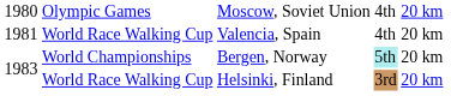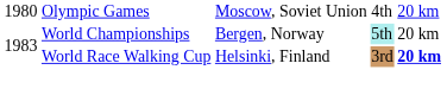 <table>
 <tr>
 <td rowspan=1>1980</td>
 <td><a href='#'>Olympic Games</a></td>
 <td><a href='#'>Moscow</a>, Soviet Union</td>
 <td>4th</td>
 <td><a href='#'>20 km</a></td>
-<td></td>
-</tr>
-<tr>
-<td rowspan=1>1981</td>
-<td><a href='#'>World Race Walking Cup</a></td>
-<td><a href='#'>Valencia</a>, Spain</td>
-<td>4th</td>
-<td>20 km</td>
 <td></td>
 </tr>
 <tr>
 <td rowspan=2>1983</td>
 <td><a href='#'>World Championships</a></td>
 <td><a href='#'>Bergen</a>, Norway</td>
 <td style="background: paleturquoise;">5th</td>
 <td>20 km</td>
 <td></td>
 </tr>
 <tr>
 <td><a href='#'>World Race Walking Cup</a></td>
 <td><a href='#'>Helsinki</a>, Finland</td>
 <td bgcolor="cc9966">3rd</td>
-<td><a href='#'>20 km</a></td>
+<td><strong><a href='#'>20 km</a></strong></td>
 <td></td>
 </tr>
 </table>
